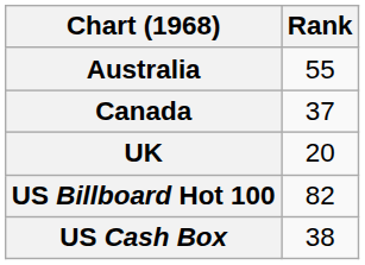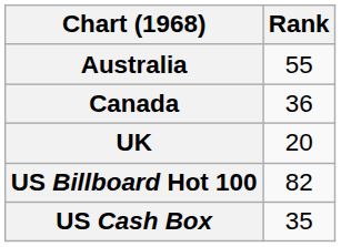 <table class="wikitable sortable plainrowheaders">
 <tr>
 <th scope="col">Chart (1968)</th>
 <th scope="col">Rank</th>
 </tr>
 <tr>
 <th scope="row">Australia</th>
 <td style="text-align:center;">55</td>
 </tr>
 <tr>
 <th scope="row">Canada</th>
-<td style="text-align:center;">37</td>
+<td style="text-align:center;">36</td>
 </tr>
 <tr>
 <th scope="row">UK</th>
 <td style="text-align:center;">20</td>
 </tr>
 <tr>
 <th scope="row">US <em>Billboard</em> Hot 100</th>
 <td style="text-align:center;">82</td>
 </tr>
 <tr>
 <th scope="row">US <em>Cash Box</em></th>
-<td style="text-align:center;">38</td>
+<td style="text-align:center;">35</td>
 </tr>
 </table>
